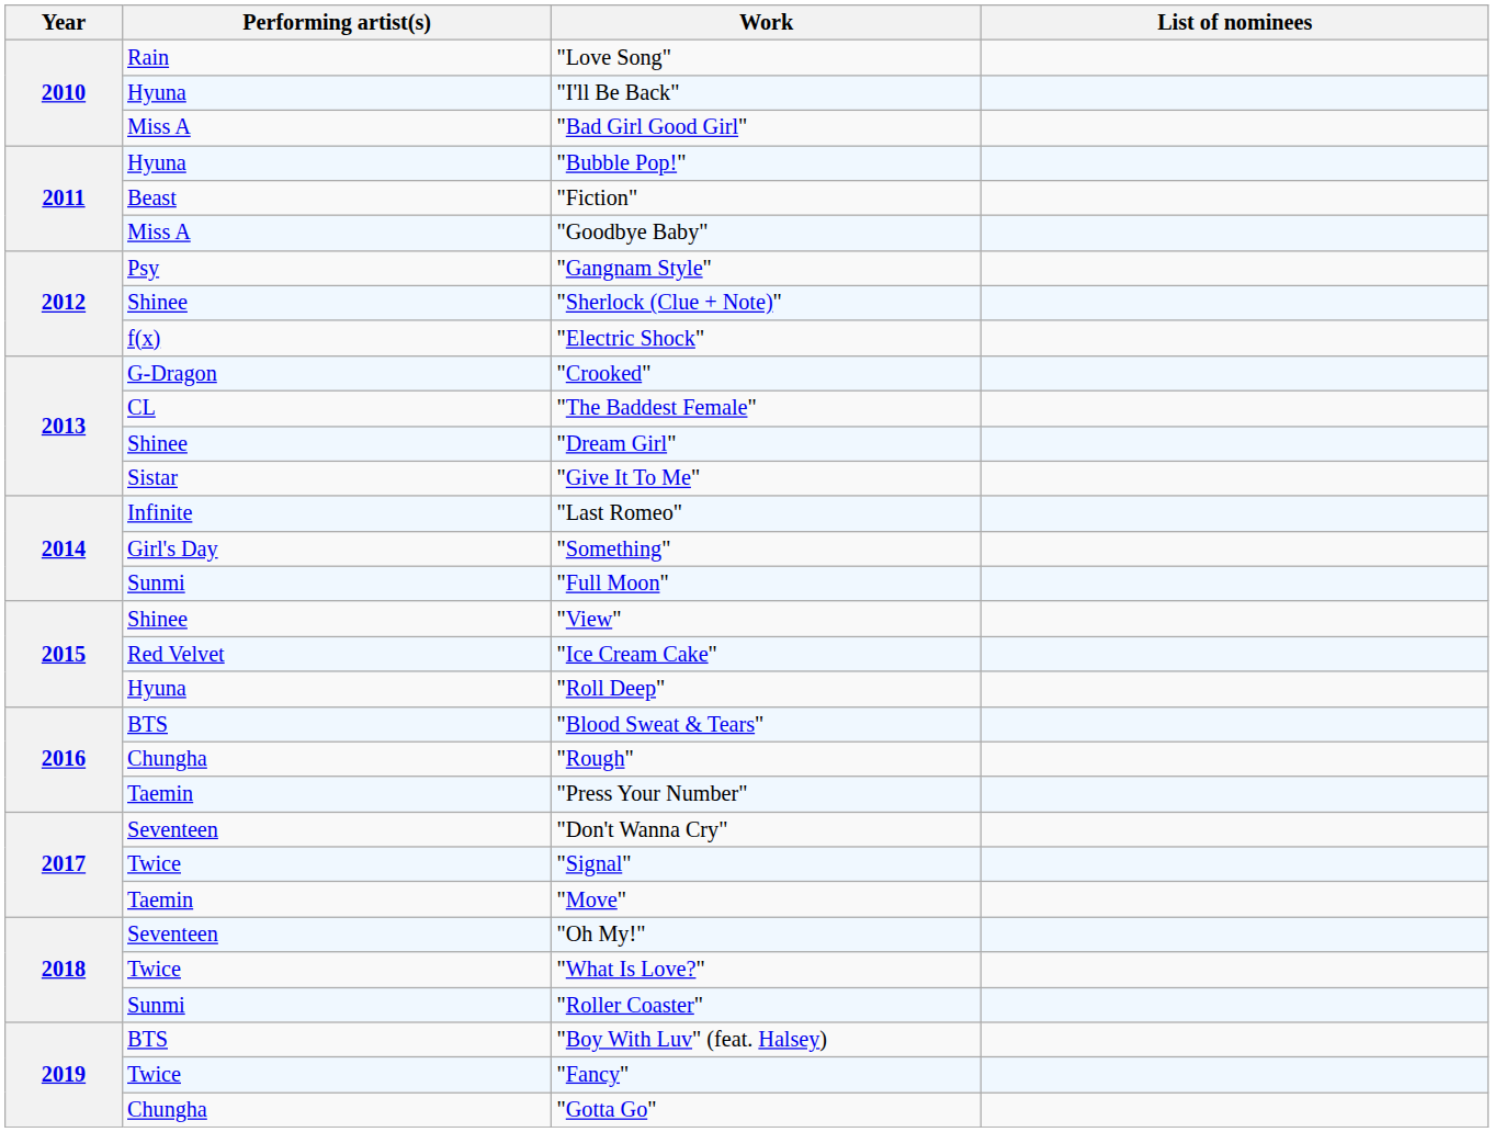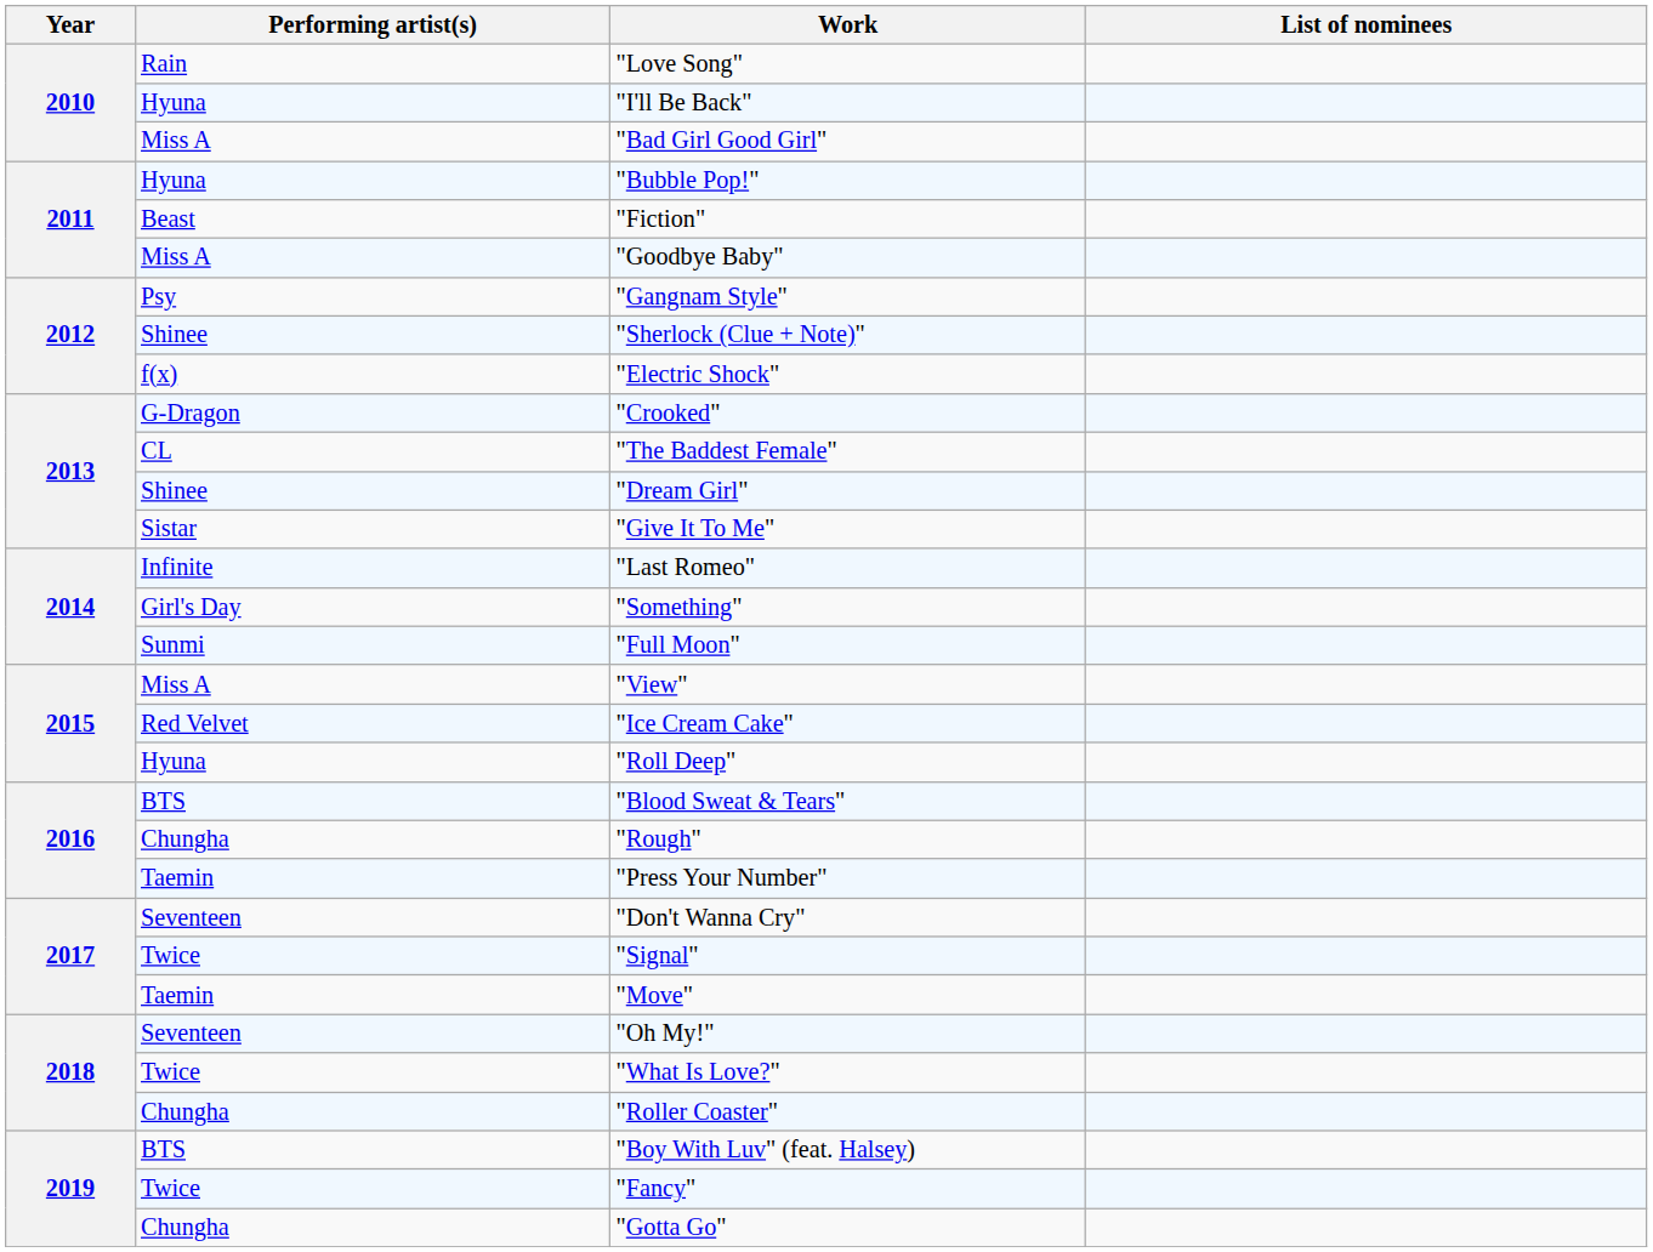 <table class="wikitable plainrowheaders sortable" style="width:85%">
 <tr>
 <th scope="col" width="6%">Year</th>
 <th scope="col" width="22%">Performing artist(s)</th>
 <th scope="col" width="22%">Work</th>
 <th scope="col" class="unsortable" width="26%">List of nominees</th>
 </tr>
 <tr>
 <th rowspan=3 scope="row" style="text-align:center"><a href='#'>2010</a></th>
 <td><a href='#'>Rain</a></td>
 <td>"Love Song"</td>
 <td style="font-size: 95%;"></td>
 </tr>
 <tr>
 <td style="background:#F0F8FF"><a href='#'>Hyuna</a></td>
 <td style="background:#F0F8FF">"I'll Be Back"</td>
 <td style="background:#F0F8FF; font-size: 95%;"></td>
 </tr>
 <tr>
 <td><a href='#'>Miss A</a></td>
 <td>"<a href='#'>Bad Girl Good Girl</a>"</td>
 <td style="font-size: 95%;"></td>
 </tr>
 <tr>
 <th rowspan=3 scope="row" style="text-align:center"><a href='#'>2011</a></th>
 <td style="background:#F0F8FF"><a href='#'>Hyuna</a></td>
 <td style="background:#F0F8FF">"<a href='#'>Bubble Pop!</a>"</td>
 <td style="background:#F0F8FF; font-size: 95%;"></td>
 </tr>
 <tr>
 <td><a href='#'>Beast</a></td>
 <td>"Fiction"</td>
 <td style="font-size: 95%;"></td>
 </tr>
 <tr>
 <td style="background:#F0F8FF"><a href='#'>Miss A</a></td>
 <td style="background:#F0F8FF">"Goodbye Baby"</td>
 <td style="background:#F0F8FF; font-size: 95%;"></td>
 </tr>
 <tr>
 <th rowspan=3 scope="row" style="text-align:center"><a href='#'>2012</a></th>
 <td><a href='#'>Psy</a></td>
 <td>"<a href='#'>Gangnam Style</a>"</td>
 <td style="font-size: 95%;"></td>
 </tr>
 <tr>
 <td style="background:#F0F8FF"><a href='#'>Shinee</a></td>
 <td style="background:#F0F8FF">"<a href='#'>Sherlock (Clue + Note)</a>"</td>
 <td style="background:#F0F8FF; font-size: 95%;"></td>
 </tr>
 <tr>
 <td><a href='#'>f(x)</a></td>
 <td>"<a href='#'>Electric Shock</a>"</td>
 <td style="font-size: 95%;"></td>
 </tr>
 <tr>
 <th scope="row" style="text-align:center" rowspan=4><a href='#'>2013</a></th>
 <td style="background:#F0F8FF"><a href='#'>G-Dragon</a></td>
 <td style="background:#F0F8FF">"<a href='#'>Crooked</a>"</td>
 <td style="background:#F0F8FF; font-size: 95%;"></td>
 </tr>
 <tr>
 <td><a href='#'>CL</a></td>
 <td>"<a href='#'>The Baddest Female</a>"</td>
 <td style="font-size: 95%;"></td>
 </tr>
 <tr>
 <td style="background:#F0F8FF"><a href='#'>Shinee</a></td>
 <td style="background:#F0F8FF">"<a href='#'>Dream Girl</a>"</td>
 <td style="background:#F0F8FF; font-size: 95%;"></td>
 </tr>
 <tr>
 <td><a href='#'>Sistar</a></td>
 <td>"<a href='#'>Give It To Me</a>"</td>
 <td style="font-size: 95%;"></td>
 </tr>
 <tr>
 <th scope="row" style="text-align:center" rowspan=3><a href='#'>2014</a></th>
 <td style="background:#F0F8FF"><a href='#'>Infinite</a></td>
 <td style="background:#F0F8FF">"Last Romeo"</td>
 <td style="background:#F0F8FF; font-size: 95%;"></td>
 </tr>
 <tr>
 <td><a href='#'>Girl's Day</a></td>
 <td>"<a href='#'>Something</a>"</td>
 <td style="font-size: 95%;"></td>
 </tr>
 <tr>
 <td style="background:#F0F8FF"><a href='#'>Sunmi</a></td>
 <td style="background:#F0F8FF">"<a href='#'>Full Moon</a>"</td>
 <td style="background:#F0F8FF; font-size: 95%;"></td>
 </tr>
 <tr>
 <th scope="row" style="text-align:center" rowspan=3><a href='#'>2015</a></th>
-<td><a href='#'>Shinee</a></td>
+<td><a href='#'>Miss A</a></td>
 <td>"<a href='#'>View</a>"</td>
 <td style="font-size: 95%;"></td>
 </tr>
 <tr>
 <td style="background:#F0F8FF"><a href='#'>Red Velvet</a></td>
 <td style="background:#F0F8FF">"<a href='#'>Ice Cream Cake</a>"</td>
 <td style="background:#F0F8FF; font-size: 95%;"></td>
 </tr>
 <tr>
 <td><a href='#'>Hyuna</a></td>
 <td>"<a href='#'>Roll Deep</a>"</td>
 <td style="font-size: 95%;"></td>
 </tr>
 <tr>
 <th scope="row" style="text-align:center" rowspan=3><a href='#'>2016</a></th>
 <td style="background:#F0F8FF"><a href='#'>BTS</a></td>
 <td style="background:#F0F8FF">"<a href='#'>Blood Sweat & Tears</a>"</td>
 <td style="background:#F0F8FF; font-size: 95%;"></td>
 </tr>
 <tr>
 <td><a href='#'>Chungha</a></td>
 <td>"<a href='#'>Rough</a>"</td>
 <td style="font-size: 95%;"></td>
 </tr>
 <tr>
 <td style="background:#F0F8FF"><a href='#'>Taemin</a></td>
 <td style="background:#F0F8FF">"Press Your Number"</td>
 <td style="background:#F0F8FF; font-size: 95%;"></td>
 </tr>
 <tr>
 <th scope="row" style="text-align:center" rowspan=3><a href='#'>2017</a></th>
 <td><a href='#'>Seventeen</a></td>
 <td>"Don't Wanna Cry"</td>
 <td style="font-size: 95%;"></td>
 </tr>
 <tr>
 <td style="background:#F0F8FF"><a href='#'>Twice</a></td>
 <td style="background:#F0F8FF">"<a href='#'>Signal</a>"</td>
 <td style="background:#F0F8FF; font-size: 95%;"></td>
 </tr>
 <tr>
 <td><a href='#'>Taemin</a></td>
 <td>"<a href='#'>Move</a>"</td>
 <td style="font-size: 95%;"></td>
 </tr>
 <tr>
 <th scope="row" style="text-align:center" rowspan=3><a href='#'>2018</a></th>
 <td style="background:#F0F8FF"><a href='#'>Seventeen</a></td>
 <td style="background:#F0F8FF">"Oh My!"</td>
 <td style="background:#F0F8FF; font-size: 95%;"></td>
 </tr>
 <tr>
 <td><a href='#'>Twice</a></td>
 <td>"<a href='#'>What Is Love?</a>"</td>
 <td style="font-size: 95%;"></td>
 </tr>
 <tr>
-<td style="background:#F0F8FF"><a href='#'>Sunmi</a></td>
+<td style="background:#F0F8FF"><a href='#'>Chungha</a></td>
 <td style="background:#F0F8FF">"<a href='#'>Roller Coaster</a>"</td>
 <td style="background:#F0F8FF; font-size: 95%;"></td>
 </tr>
 <tr>
 <th scope="row" style="text-align:center" rowspan="3"><a href='#'>2019</a></th>
 <td><a href='#'>BTS</a></td>
 <td>"<a href='#'>Boy With Luv</a>" (feat. <a href='#'>Halsey</a>)</td>
 <td style="font-size: 95%;"></td>
 </tr>
 <tr>
 <td style="background:#F0F8FF"><a href='#'>Twice</a></td>
 <td style="background:#F0F8FF">"<a href='#'>Fancy</a>"</td>
 <td style="background:#F0F8FF; font-size: 95%;"></td>
 </tr>
 <tr>
 <td><a href='#'>Chungha</a></td>
 <td>"<a href='#'>Gotta Go</a>"</td>
 <td style="font-size: 95%;"></td>
 </tr>
 </table>
